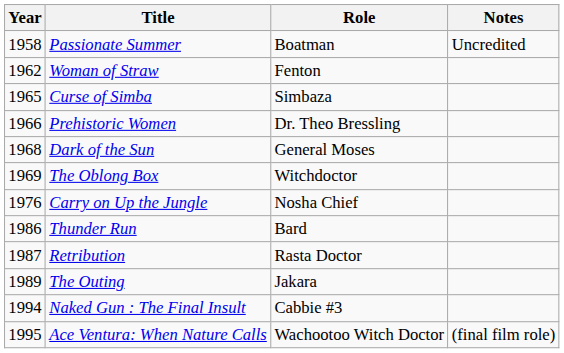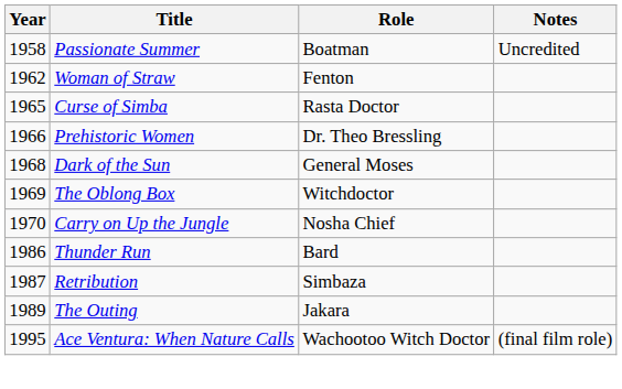 <table class="wikitable">
 <tr>
 <th>Year</th>
 <th>Title</th>
 <th>Role</th>
 <th>Notes</th>
 </tr>
 <tr>
 <td>1958</td>
 <td><em><a href='#'>Passionate Summer</a></em></td>
 <td>Boatman</td>
 <td>Uncredited</td>
 </tr>
 <tr>
 <td>1962</td>
 <td><em><a href='#'>Woman of Straw</a></em></td>
 <td>Fenton</td>
 <td></td>
 </tr>
 <tr>
 <td>1965</td>
 <td><em><a href='#'>Curse of Simba</a></em></td>
-<td>Simbaza</td>
+<td>Rasta Doctor</td>
 <td></td>
 </tr>
 <tr>
 <td>1966</td>
 <td><em><a href='#'>Prehistoric Women</a></em></td>
 <td>Dr. Theo Bressling</td>
 <td></td>
 </tr>
 <tr>
 <td>1968</td>
 <td><em><a href='#'>Dark of the Sun</a></em></td>
 <td>General Moses</td>
 <td></td>
 </tr>
 <tr>
 <td>1969</td>
 <td><em><a href='#'>The Oblong Box</a></em></td>
 <td>Witchdoctor</td>
 <td></td>
 </tr>
 <tr>
-<td>1976</td>
+<td>1970</td>
 <td><em><a href='#'>Carry on Up the Jungle</a></em></td>
 <td>Nosha Chief</td>
 <td></td>
 </tr>
 <tr>
 <td>1986</td>
 <td><em><a href='#'>Thunder Run</a></em></td>
 <td>Bard</td>
 <td></td>
 </tr>
 <tr>
 <td>1987</td>
 <td><em><a href='#'>Retribution</a></em></td>
-<td>Rasta Doctor</td>
+<td>Simbaza</td>
 <td></td>
 </tr>
 <tr>
 <td>1989</td>
 <td><em><a href='#'>The Outing</a></em></td>
 <td>Jakara</td>
 <td></td>
 </tr>
 <tr>
-<td>1994</td>
-<td><em><a href='#'>Naked Gun : The Final Insult</a></em></td>
-<td>Cabbie #3</td>
-<td></td>
-</tr>
-<tr>
 <td>1995</td>
 <td><em><a href='#'>Ace Ventura: When Nature Calls</a></em></td>
 <td>Wachootoo Witch Doctor</td>
 <td>(final film role)</td>
 </tr>
 </table>
